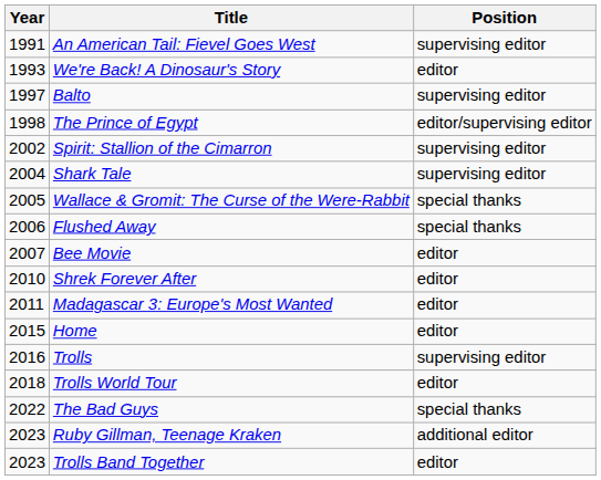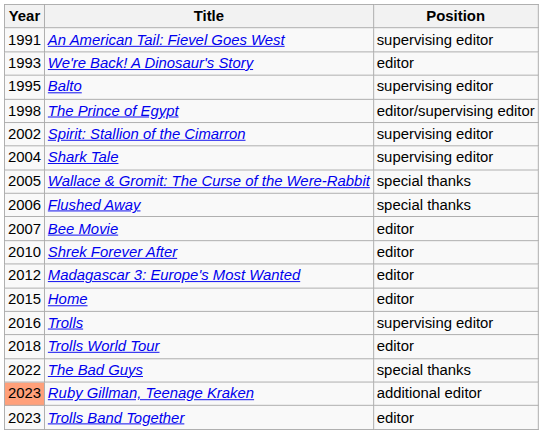 <table class="wikitable sortable">
 <tr>
 <th>Year</th>
 <th>Title</th>
 <th><strong>Position</strong></th>
 </tr>
 <tr>
 <td>1991</td>
 <td><em><a href='#'>An American Tail: Fievel Goes West</a></em></td>
 <td>supervising editor</td>
 </tr>
 <tr>
 <td>1993</td>
 <td><em><a href='#'>We're Back! A Dinosaur's Story</a></em></td>
 <td>editor</td>
 </tr>
 <tr>
-<td>1997</td>
+<td>1995</td>
 <td><em><a href='#'>Balto</a></em></td>
 <td>supervising editor</td>
 </tr>
 <tr>
 <td>1998</td>
 <td><em><a href='#'>The Prince of Egypt</a></em></td>
 <td>editor/supervising editor</td>
 </tr>
 <tr>
 <td>2002</td>
 <td><em><a href='#'>Spirit: Stallion of the Cimarron</a></em></td>
 <td>supervising editor</td>
 </tr>
 <tr>
 <td>2004</td>
 <td><em><a href='#'>Shark Tale</a></em></td>
 <td>supervising editor</td>
 </tr>
 <tr>
 <td>2005</td>
 <td><em><a href='#'>Wallace & Gromit: The Curse of the Were-Rabbit</a></em></td>
 <td>special thanks</td>
 </tr>
 <tr>
 <td>2006</td>
 <td><em><a href='#'>Flushed Away</a></em></td>
 <td>special thanks</td>
 </tr>
 <tr>
 <td>2007</td>
 <td><em><a href='#'>Bee Movie</a></em></td>
 <td>editor</td>
 </tr>
 <tr>
 <td>2010</td>
 <td><em><a href='#'>Shrek Forever After</a></em></td>
 <td>editor</td>
 </tr>
 <tr>
-<td>2011</td>
+<td>2012</td>
 <td><em><a href='#'>Madagascar 3: Europe's Most Wanted</a></em></td>
 <td>editor</td>
 </tr>
 <tr>
 <td>2015</td>
 <td><em><a href='#'>Home</a></em></td>
 <td>editor</td>
 </tr>
 <tr>
 <td>2016</td>
 <td><em><a href='#'>Trolls</a></em></td>
 <td>supervising editor</td>
 </tr>
 <tr>
 <td>2018</td>
 <td><em><a href='#'>Trolls World Tour</a></em></td>
 <td>editor</td>
 </tr>
 <tr>
 <td>2022</td>
 <td><em><a href='#'>The Bad Guys</a></em></td>
 <td>special thanks</td>
 </tr>
 <tr>
-<td>2023</td>
+<td style="background: lightsalmon;">2023</td>
 <td><em><a href='#'>Ruby Gillman, Teenage Kraken</a></em></td>
 <td>additional editor</td>
 </tr>
 <tr>
 <td>2023</td>
 <td><em><a href='#'>Trolls Band Together</a></em></td>
 <td>editor</td>
 </tr>
 </table>
